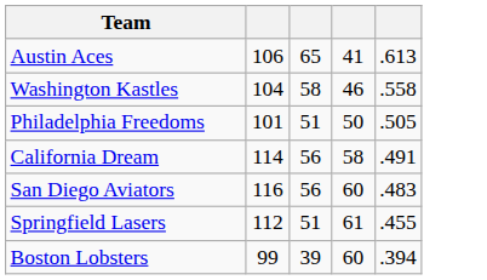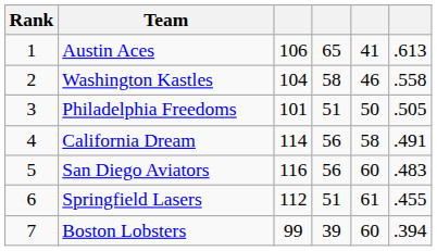 <table class="wikitable sortable" style="text-align:left">
 <tr>
+<th width="25px">Rank</th>
 <th width="175px">Team</th>
 <th width="25px"></th>
 <th width="25px"></th>
 <th width="25px"></th>
 <th width="25px"></th>
 </tr>
 <tr>
+<td style="text-align:center">1</td>
 <td><a href='#'>Austin Aces</a></td>
 <td style="text-align:center">106</td>
 <td style="text-align:center">65</td>
 <td style="text-align:center">41</td>
 <td style="text-align:center">.613</td>
 </tr>
 <tr>
+<td style="text-align:center">2</td>
 <td><a href='#'>Washington Kastles</a></td>
 <td style="text-align:center">104</td>
 <td style="text-align:center">58</td>
 <td style="text-align:center">46</td>
 <td style="text-align:center">.558</td>
 </tr>
 <tr>
+<td style="text-align:center">3</td>
 <td><a href='#'>Philadelphia Freedoms</a></td>
 <td style="text-align:center">101</td>
 <td style="text-align:center">51</td>
 <td style="text-align:center">50</td>
 <td style="text-align:center">.505</td>
 </tr>
 <tr>
+<td style="text-align:center">4</td>
 <td><a href='#'>California Dream</a></td>
 <td style="text-align:center">114</td>
 <td style="text-align:center">56</td>
 <td style="text-align:center">58</td>
 <td style="text-align:center">.491</td>
 </tr>
 <tr>
+<td style="text-align:center">5</td>
 <td><a href='#'>San Diego Aviators</a></td>
 <td style="text-align:center">116</td>
 <td style="text-align:center">56</td>
 <td style="text-align:center">60</td>
 <td style="text-align:center">.483</td>
 </tr>
 <tr>
+<td style="text-align:center">6</td>
 <td><a href='#'>Springfield Lasers</a></td>
 <td style="text-align:center">112</td>
 <td style="text-align:center">51</td>
 <td style="text-align:center">61</td>
 <td style="text-align:center">.455</td>
 </tr>
 <tr>
+<td style="text-align:center">7</td>
 <td><a href='#'>Boston Lobsters</a></td>
 <td style="text-align:center">99</td>
 <td style="text-align:center">39</td>
 <td style="text-align:center">60</td>
 <td style="text-align:center">.394</td>
 </tr>
 </table>
